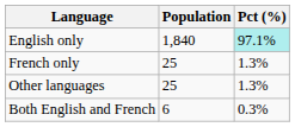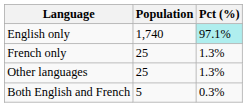 <table class="wikitable">
 <tr>
 <th>Language</th>
 <th>Population</th>
 <th>Pct (%)</th>
 </tr>
 <tr>
 <td>English only</td>
-<td>1,840</td>
+<td>1,740</td>
 <td style="background: paleturquoise;">97.1%</td>
 </tr>
 <tr>
 <td>French only</td>
 <td>25</td>
 <td>1.3%</td>
 </tr>
 <tr>
 <td>Other languages</td>
 <td>25</td>
 <td>1.3%</td>
 </tr>
 <tr>
 <td>Both English and French</td>
-<td>6</td>
+<td>5</td>
 <td>0.3%</td>
 </tr>
 </table>
